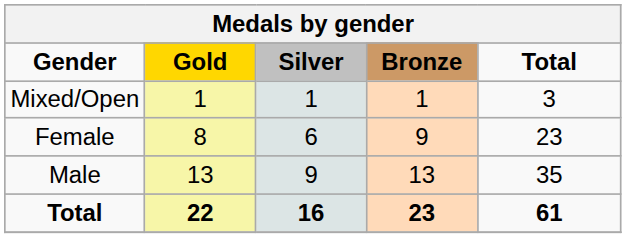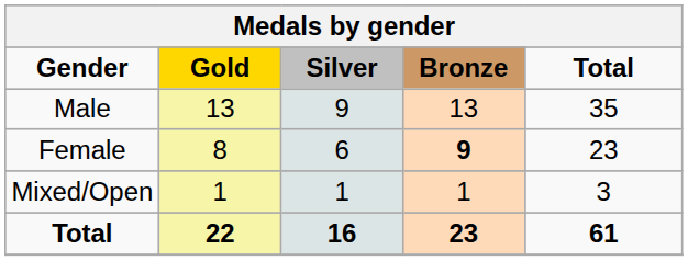 <table class="wikitable" style="font-size:90%; text-align:center;">
 <tr style="background:#efefef;">
 <th colspan=5>Medals by gender</th>
 </tr>
 <tr>
 <td><strong>Gender</strong></td>
 <td width=60 style="background:gold;"><strong>Gold </strong></td>
 <td width=60 style="background:silver;"><strong>Silver </strong></td>
 <td width=60 style="background:#c96;"><strong>Bronze </strong></td>
 <td width=80><strong>Total</strong></td>
 </tr>
 <tr>
+<td>Male</td>
+<td style="background:#F7F6A8">13</td>
+<td style="background:#DCE5E5">9</td>
+<td style="background:#FFDAB9">13</td>
+<td>35</td>
+</tr>
+<tr>
+<td>Female</td>
+<td style="background:#F7F6A8">8</td>
+<td style="background:#DCE5E5">6</td>
+<td style="background:#FFDAB9"><strong>9</strong></td>
+<td>23</td>
+</tr>
+<tr>
 <td>Mixed/Open</td>
 <td style="background:#F7F6A8">1</td>
 <td style="background:#DCE5E5">1</td>
 <td style="background:#FFDAB9">1</td>
 <td>3</td>
-</tr>
-<tr>
-<td>Female</td>
-<td style="background:#F7F6A8">8</td>
-<td style="background:#DCE5E5">6</td>
-<td style="background:#FFDAB9">9</td>
-<td>23</td>
-</tr>
-<tr>
-<td>Male</td>
-<td style="background:#F7F6A8">13</td>
-<td style="background:#DCE5E5">9</td>
-<td style="background:#FFDAB9">13</td>
-<td>35</td>
 </tr>
 <tr>
 <td><strong>Total</strong></td>
 <td style="background:#F7F6A8"><strong>22</strong></td>
 <td style="background:#DCE5E5"><strong>16</strong></td>
 <td style="background:#FFDAB9"><strong>23</strong></td>
 <td><strong>61</strong></td>
 </tr>
 <tr>
 </tr>
 </table>
